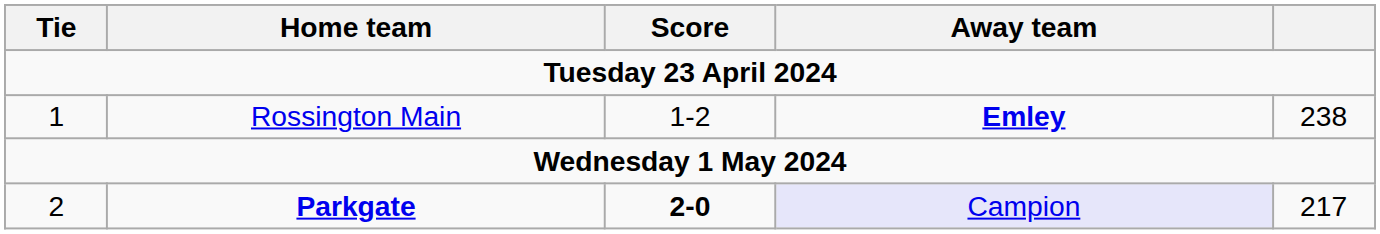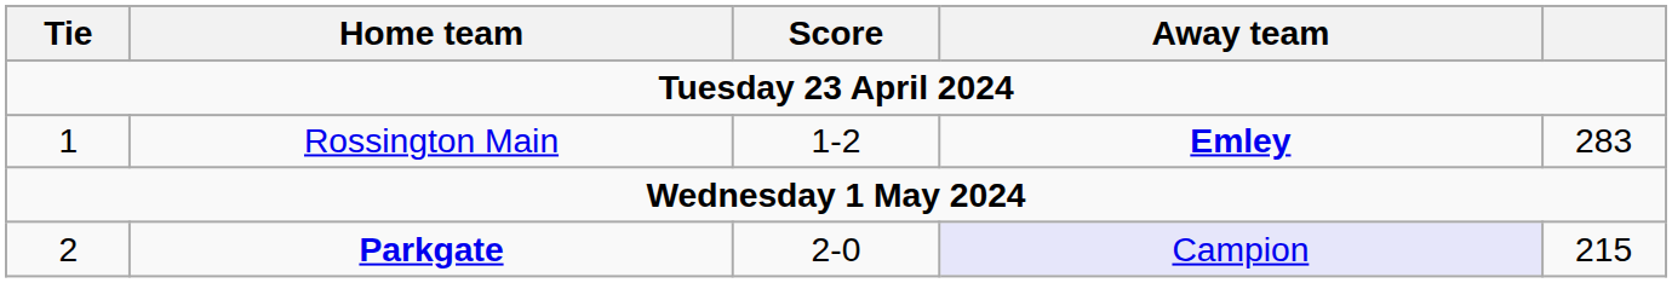 <table class="wikitable" style="width:700px;text-align:center;font-size:90%">
 <tr>
 <th scope="col" style="width: 7.50%">Tie</th>
 <th scope="col" style="width:36.25%">Home team</th>
 <th scope="col" style="width:12.50%">Score</th>
 <th scope="col" style="width:36.25%">Away team</th>
 <th scope="col" style="width: 7.50%"></th>
 </tr>
 <tr>
 <td colspan="5"><strong>Tuesday 23 April 2024</strong></td>
 </tr>
 <tr>
 <td>1</td>
 <td><a href='#'>Rossington Main</a></td>
 <td>1-2</td>
 <td><strong><a href='#'>Emley</a></strong></td>
-<td>238</td>
+<td>283</td>
 </tr>
 <tr>
 <td colspan="5"><strong>Wednesday 1 May 2024</strong></td>
 </tr>
 <tr>
 <td>2</td>
 <td><strong><a href='#'>Parkgate</a></strong></td>
-<td><strong>2-0</strong></td>
+<td>2-0</td>
 <td style="background: lavender;"><a href='#'>Campion</a></td>
-<td>217</td>
+<td>215</td>
 </tr>
 </table>
